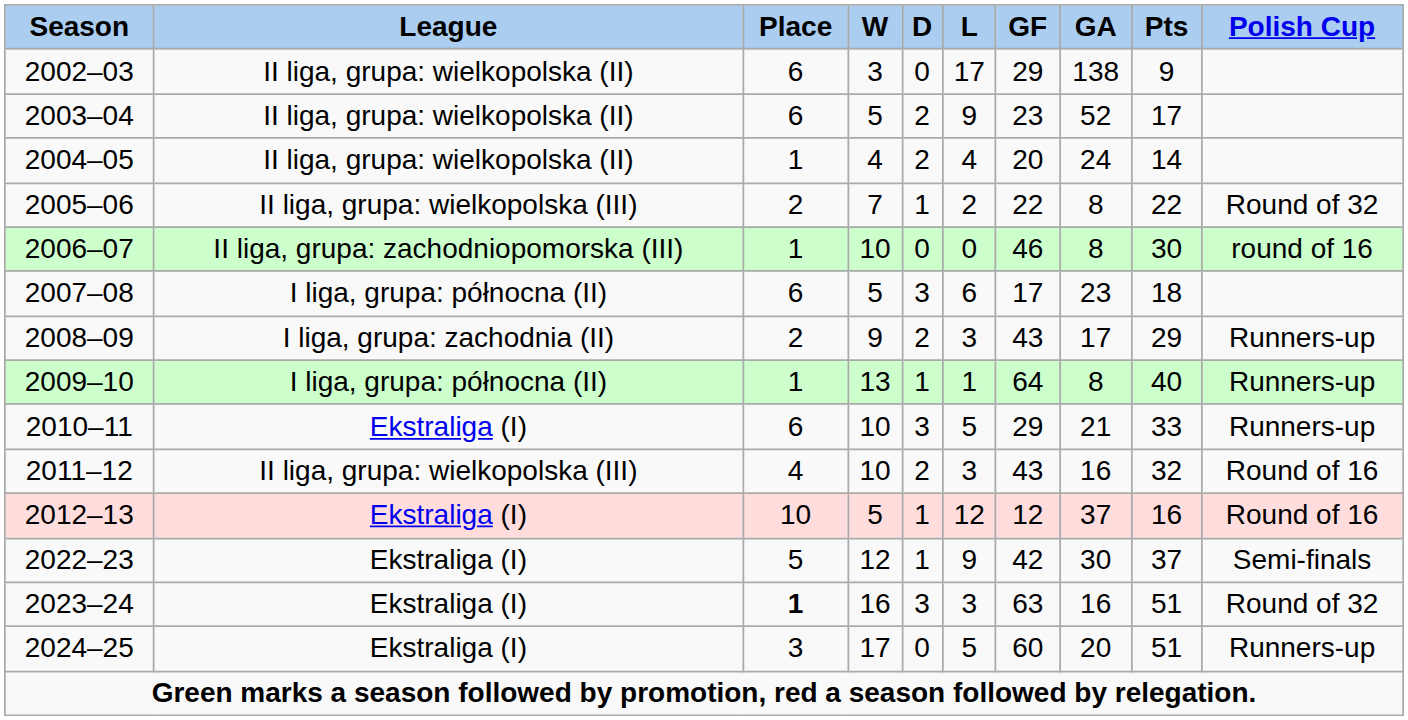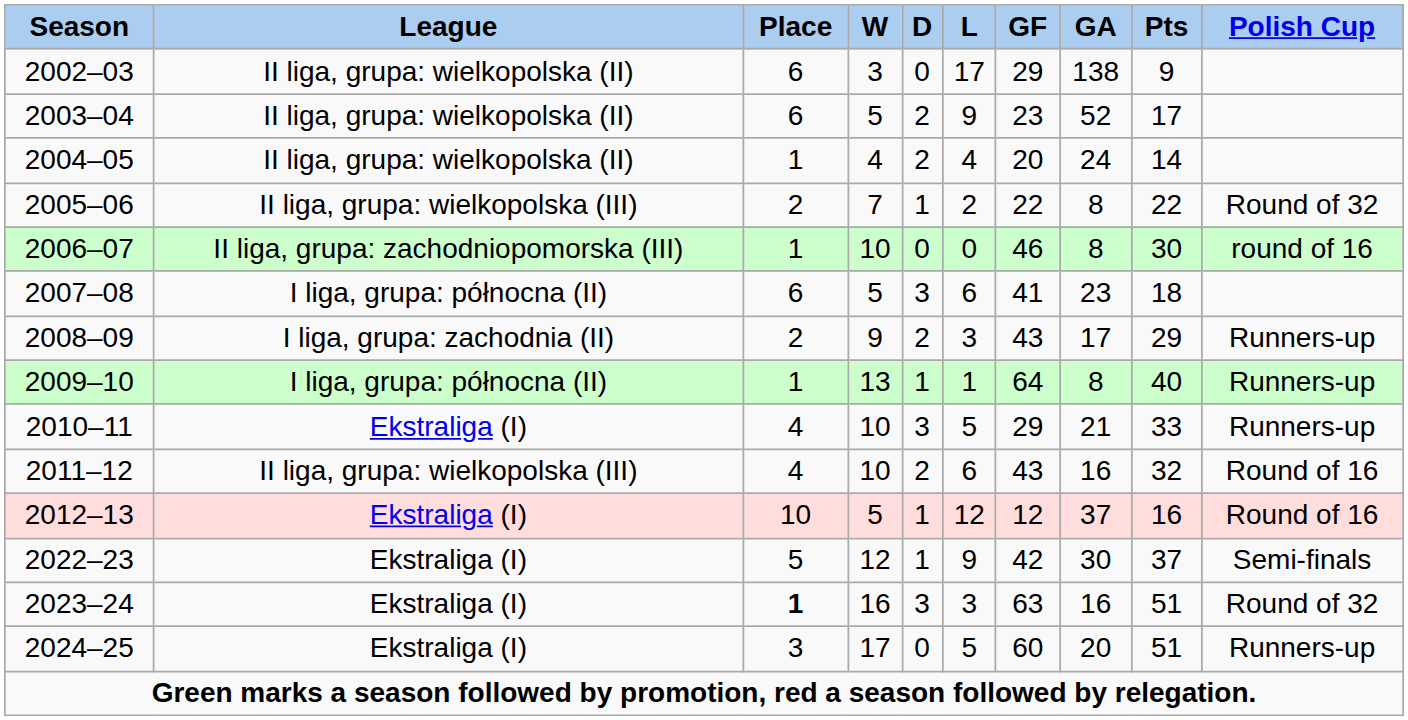 <table class="wikitable" width="800px">
 <tr>
 <th style="background:#ABCDEF;">Season</th>
 <th style="background:#ABCDEF;">League</th>
 <th style="background:#ABCDEF;">Place</th>
 <th style="background:#ABCDEF;">W</th>
 <th style="background:#ABCDEF;">D</th>
 <th style="background:#ABCDEF;">L</th>
 <th style="background:#ABCDEF;">GF</th>
 <th style="background:#ABCDEF;">GA</th>
 <th style="background:#ABCDEF;">Pts</th>
 <th style="background:#ABCDEF;"><a href='#'>Polish Cup</a></th>
 </tr>
 <tr align="center">
 <td>2002–03</td>
 <td>II liga, grupa: wielkopolska (II)</td>
 <td>6</td>
 <td>3</td>
 <td>0</td>
 <td>17</td>
 <td>29</td>
 <td>138</td>
 <td>9</td>
 <td></td>
 </tr>
 <tr align="center">
 <td>2003–04</td>
 <td>II liga, grupa: wielkopolska (II)</td>
 <td>6</td>
 <td>5</td>
 <td>2</td>
 <td>9</td>
 <td>23</td>
 <td>52</td>
 <td>17</td>
 <td></td>
 </tr>
 <tr align="center">
 <td>2004–05</td>
 <td>II liga, grupa: wielkopolska (II)</td>
 <td>1</td>
 <td>4</td>
 <td>2</td>
 <td>4</td>
 <td>20</td>
 <td>24</td>
 <td>14</td>
 <td></td>
 </tr>
 <tr align="center">
 <td>2005–06</td>
 <td>II liga, grupa: wielkopolska (III)</td>
 <td>2</td>
 <td>7</td>
 <td>1</td>
 <td>2</td>
 <td>22</td>
 <td>8</td>
 <td>22</td>
 <td>Round of 32</td>
 </tr>
 <tr align="center" style="background:#ccffcc;">
 <td>2006–07</td>
 <td>II liga, grupa: zachodniopomorska (III)</td>
 <td>1</td>
 <td>10</td>
 <td>0</td>
 <td>0</td>
 <td>46</td>
 <td>8</td>
 <td>30</td>
 <td>round of 16</td>
 </tr>
 <tr align="center">
 <td>2007–08</td>
 <td>I liga, grupa: północna (II)</td>
 <td>6</td>
 <td>5</td>
 <td>3</td>
 <td>6</td>
-<td>17</td>
+<td>41</td>
 <td>23</td>
 <td>18</td>
 <td></td>
 </tr>
 <tr align="center">
 <td>2008–09</td>
 <td>I liga, grupa: zachodnia (II)</td>
 <td>2</td>
 <td>9</td>
 <td>2</td>
 <td>3</td>
 <td>43</td>
 <td>17</td>
 <td>29</td>
 <td>Runners-up</td>
 </tr>
 <tr align="center" style="background:#ccffcc;">
 <td>2009–10</td>
 <td>I liga, grupa: północna (II)</td>
 <td>1</td>
 <td>13</td>
 <td>1</td>
 <td>1</td>
 <td>64</td>
 <td>8</td>
 <td>40</td>
 <td>Runners-up</td>
 </tr>
 <tr align="center">
 <td>2010–11</td>
 <td><a href='#'>Ekstraliga</a> (I)</td>
-<td>6</td>
+<td>4</td>
 <td>10</td>
 <td>3</td>
 <td>5</td>
 <td>29</td>
 <td>21</td>
 <td>33</td>
 <td>Runners-up</td>
 </tr>
 <tr align="center">
 <td>2011–12</td>
 <td>II liga, grupa: wielkopolska (III)</td>
 <td>4</td>
 <td>10</td>
 <td>2</td>
-<td>3</td>
+<td>6</td>
 <td>43</td>
 <td>16</td>
 <td>32</td>
 <td>Round of 16</td>
 </tr>
 <tr align="center" style="background:#fdd;">
 <td>2012–13</td>
 <td><a href='#'>Ekstraliga</a> (I)</td>
 <td>10</td>
 <td>5</td>
 <td>1</td>
 <td>12</td>
 <td>12</td>
 <td>37</td>
 <td>16</td>
 <td>Round of 16</td>
 </tr>
 <tr align="center">
 <td>2022–23</td>
 <td>Ekstraliga (I)</td>
 <td>5</td>
 <td>12</td>
 <td>1</td>
 <td>9</td>
 <td>42</td>
 <td>30</td>
 <td>37</td>
 <td>Semi-finals</td>
 </tr>
 <tr align="center">
 <td>2023–24</td>
 <td>Ekstraliga (I)</td>
 <td><strong>1</strong></td>
 <td>16</td>
 <td>3</td>
 <td>3</td>
 <td>63</td>
 <td>16</td>
 <td>51</td>
 <td>Round of 32</td>
 </tr>
 <tr align="center">
 <td>2024–25</td>
 <td>Ekstraliga (I)</td>
 <td>3</td>
 <td>17</td>
 <td>0</td>
 <td>5</td>
 <td>60</td>
 <td>20</td>
 <td>51</td>
 <td>Runners-up</td>
 </tr>
 <tr>
 <td colspan="12" align="center"><strong>Green marks a season followed by promotion, red a season followed by relegation.</strong></td>
 </tr>
 </table>
